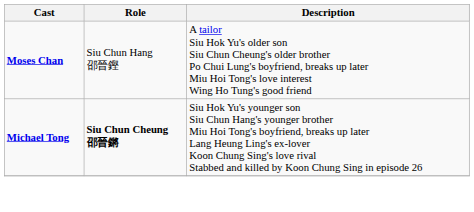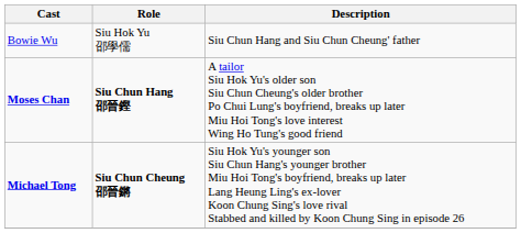 <table class="wikitable" width="55%">
 <tr>
 <th>Cast</th>
 <th>Role</th>
 <th>Description</th>
 </tr>
 <tr>
+<td><a href='#'>Bowie Wu</a></td>
+<td>Siu Hok Yu<br>邵學儒</td>
+<td>Siu Chun Hang and Siu Chun Cheung' father</td>
+</tr>
+<tr>
 <td><strong><a href='#'>Moses Chan</a></strong></td>
-<td>Siu Chun Hang<br>邵晉鏗</td>
+<td><strong>Siu Chun Hang<br>邵晉鏗</strong></td>
 <td>A <a href='#'>tailor</a><br>Siu Hok Yu's older son<br>Siu Chun Cheung's older brother<br>Po Chui Lung's boyfriend, breaks up later<br>Miu Hoi Tong's love interest<br>Wing Ho Tung's good friend</td>
 </tr>
 <tr>
 <td><strong><a href='#'>Michael Tong</a></strong></td>
 <td><strong>Siu Chun Cheung<br>邵晉鏘</strong></td>
 <td>Siu Hok Yu's younger son<br>Siu Chun Hang's younger brother<br>Miu Hoi Tong's boyfriend, breaks up later<br>Lang Heung Ling's ex-lover<br>Koon Chung Sing's love rival<br>Stabbed and killed by Koon Chung Sing in episode 26</td>
 </tr>
 <tr>
 </tr>
 </table>
